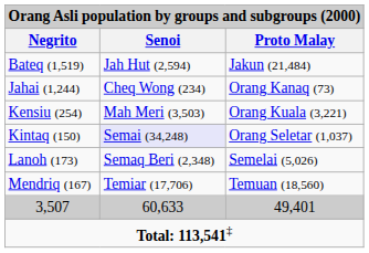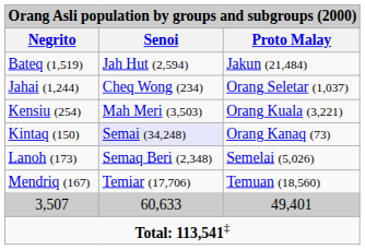 <table class="wikitable" align=center>
 <tr style="background-color: #CCCCCC">
 <td align="center" colspan=4><strong>Orang Asli population by groups and subgroups (2000)</strong></td>
 </tr>
 <tr>
 <th><a href='#'>Negrito</a></th>
 <th><a href='#'>Senoi</a></th>
 <th><a href='#'>Proto Malay</a></th>
 </tr>
 <tr>
 <td><a href='#'>Bateq</a> <small>(1,519)</small></td>
 <td><a href='#'>Jah Hut</a> <small>(2,594)</small></td>
 <td><a href='#'>Jakun</a> <small>(21,484)</small></td>
 </tr>
 <tr>
 <td><a href='#'>Jahai</a> <small>(1,244)</small></td>
 <td><a href='#'>Cheq Wong</a> <small>(234)</small></td>
-<td><a href='#'>Orang Kanaq</a> <small>(73)</small></td>
+<td><a href='#'>Orang Seletar</a> <small>(1,037)</small></td>
 </tr>
 <tr>
 <td><a href='#'>Kensiu</a> <small>(254)</small></td>
 <td><a href='#'>Mah Meri</a> <small>(3,503)</small></td>
 <td><a href='#'>Orang Kuala</a> <small>(3,221)</small></td>
 </tr>
 <tr>
 <td><a href='#'>Kintaq</a> <small>(150)</small></td>
 <td style="background: lavender;"><a href='#'>Semai</a> <small>(34,248)</small></td>
-<td><a href='#'>Orang Seletar</a> <small>(1,037)</small></td>
+<td><a href='#'>Orang Kanaq</a> <small>(73)</small></td>
 </tr>
 <tr>
 <td><a href='#'>Lanoh</a> <small>(173)</small></td>
 <td><a href='#'>Semaq Beri</a> <small>(2,348)</small></td>
 <td><a href='#'>Semelai</a> <small>(5,026)</small></td>
 </tr>
 <tr>
 <td><a href='#'>Mendriq</a> <small>(167)</small></td>
 <td><a href='#'>Temiar</a> <small>(17,706)</small></td>
 <td><a href='#'>Temuan</a> <small>(18,560)</small></td>
 </tr>
 <tr style="background-color: #CCCCCC">
 <td align="center">3,507</td>
 <td align="center">60,633</td>
 <td align="center">49,401</td>
 </tr>
 <tr>
 <td align="center" colspan=4><strong>Total: 113,541</strong><sup>‡</sup></td>
 </tr>
 </table>
